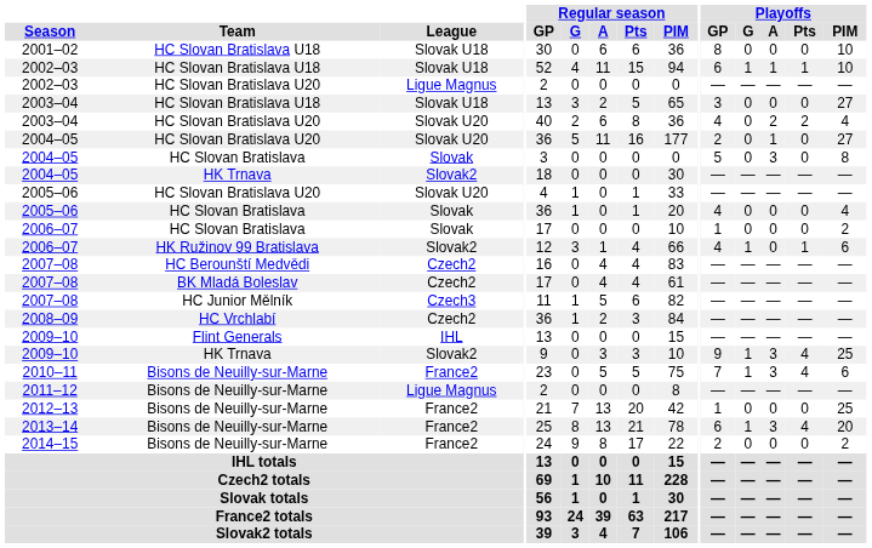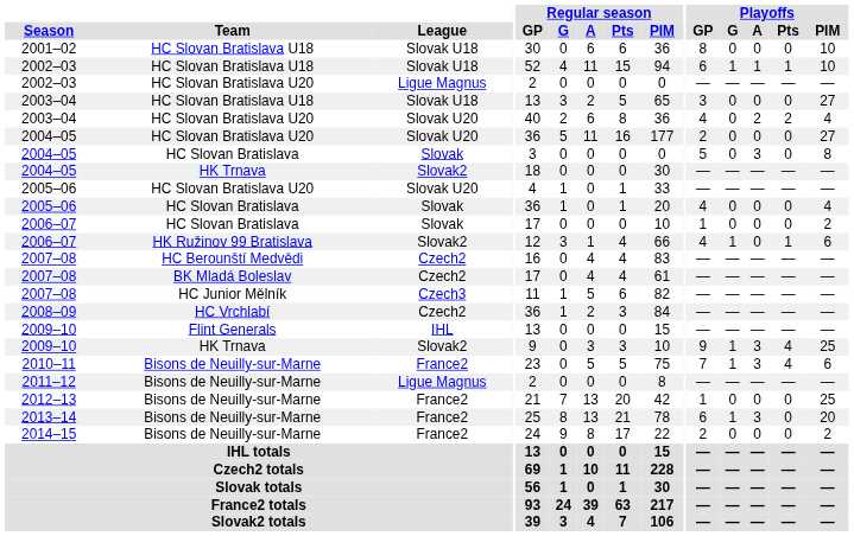 <table border="0" cellpadding="1" cellspacing="0" style="text-align:center; width:60em">
 <tr bgcolor="#e0e0e0">
 <th colspan="3" bgcolor="#ffffff"></th>
 <th rowspan="99" bgcolor="#ffffff"></th>
 <th colspan="5"><a href='#'>Regular season</a></th>
 <th rowspan="99" bgcolor="#ffffff"></th>
 <th colspan="5"><a href='#'>Playoffs</a></th>
 </tr>
 <tr bgcolor="#e0e0e0">
 <th><a href='#'>Season</a></th>
 <th>Team</th>
 <th>League</th>
 <th>GP</th>
 <th><a href='#'>G</a></th>
 <th><a href='#'>A</a></th>
 <th><a href='#'>Pts</a></th>
 <th><a href='#'>PIM</a></th>
 <th>GP</th>
 <th>G</th>
 <th>A</th>
 <th>Pts</th>
 <th>PIM</th>
 </tr>
 <tr>
 <td>2001–02</td>
 <td><a href='#'>HC Slovan Bratislava</a> U18</td>
 <td>Slovak U18</td>
 <td>30</td>
 <td>0</td>
 <td>6</td>
 <td>6</td>
 <td>36</td>
 <td>8</td>
 <td>0</td>
 <td>0</td>
 <td>0</td>
 <td>10</td>
 </tr>
 <tr bgcolor="#f0f0f0">
 <td>2002–03</td>
 <td>HC Slovan Bratislava U18</td>
 <td>Slovak U18</td>
 <td>52</td>
 <td>4</td>
 <td>11</td>
 <td>15</td>
 <td>94</td>
 <td>6</td>
 <td>1</td>
 <td>1</td>
 <td>1</td>
 <td>10</td>
 </tr>
 <tr>
 <td>2002–03</td>
 <td>HC Slovan Bratislava U20</td>
 <td><a href='#'>Ligue Magnus</a></td>
 <td>2</td>
 <td>0</td>
 <td>0</td>
 <td>0</td>
 <td>0</td>
 <td>—</td>
 <td>—</td>
 <td>—</td>
 <td>—</td>
 <td>—</td>
 </tr>
 <tr bgcolor="#f0f0f0">
 <td>2003–04</td>
 <td>HC Slovan Bratislava U18</td>
 <td>Slovak U18</td>
 <td>13</td>
 <td>3</td>
 <td>2</td>
 <td>5</td>
 <td>65</td>
 <td>3</td>
 <td>0</td>
 <td>0</td>
 <td>0</td>
 <td>27</td>
 </tr>
 <tr>
 <td>2003–04</td>
 <td>HC Slovan Bratislava U20</td>
 <td>Slovak U20</td>
 <td>40</td>
 <td>2</td>
 <td>6</td>
 <td>8</td>
 <td>36</td>
 <td>4</td>
 <td>0</td>
 <td>2</td>
 <td>2</td>
 <td>4</td>
 </tr>
 <tr bgcolor="#f0f0f0">
 <td>2004–05</td>
 <td>HC Slovan Bratislava U20</td>
 <td>Slovak U20</td>
 <td>36</td>
 <td>5</td>
 <td>11</td>
 <td>16</td>
 <td>177</td>
 <td>2</td>
 <td>0</td>
-<td>1</td>
+<td>0</td>
 <td>0</td>
 <td>27</td>
 </tr>
 <tr>
 <td><a href='#'>2004–05</a></td>
 <td>HC Slovan Bratislava</td>
 <td><a href='#'>Slovak</a></td>
 <td>3</td>
 <td>0</td>
 <td>0</td>
 <td>0</td>
 <td>0</td>
 <td>5</td>
 <td>0</td>
 <td>3</td>
 <td>0</td>
 <td>8</td>
 </tr>
 <tr bgcolor="#f0f0f0">
 <td><a href='#'>2004–05</a></td>
 <td><a href='#'>HK Trnava</a></td>
 <td><a href='#'>Slovak2</a></td>
 <td>18</td>
 <td>0</td>
 <td>0</td>
 <td>0</td>
 <td>30</td>
 <td>—</td>
 <td>—</td>
 <td>—</td>
 <td>—</td>
 <td>—</td>
 </tr>
 <tr>
 <td>2005–06</td>
 <td>HC Slovan Bratislava U20</td>
 <td>Slovak U20</td>
 <td>4</td>
 <td>1</td>
 <td>0</td>
 <td>1</td>
 <td>33</td>
 <td>—</td>
 <td>—</td>
 <td>—</td>
 <td>—</td>
 <td>—</td>
 </tr>
 <tr bgcolor="#f0f0f0">
 <td><a href='#'>2005–06</a></td>
 <td>HC Slovan Bratislava</td>
 <td>Slovak</td>
 <td>36</td>
 <td>1</td>
 <td>0</td>
 <td>1</td>
 <td>20</td>
 <td>4</td>
 <td>0</td>
 <td>0</td>
 <td>0</td>
 <td>4</td>
 </tr>
 <tr>
 <td><a href='#'>2006–07</a></td>
 <td>HC Slovan Bratislava</td>
 <td>Slovak</td>
 <td>17</td>
 <td>0</td>
 <td>0</td>
 <td>0</td>
 <td>10</td>
 <td>1</td>
 <td>0</td>
 <td>0</td>
 <td>0</td>
 <td>2</td>
 </tr>
 <tr bgcolor="#f0f0f0">
 <td><a href='#'>2006–07</a></td>
 <td><a href='#'>HK Ružinov 99 Bratislava</a></td>
 <td>Slovak2</td>
 <td>12</td>
 <td>3</td>
 <td>1</td>
 <td>4</td>
 <td>66</td>
 <td>4</td>
 <td>1</td>
 <td>0</td>
 <td>1</td>
 <td>6</td>
 </tr>
 <tr>
 <td><a href='#'>2007–08</a></td>
 <td><a href='#'>HC Berounští Medvědi</a></td>
 <td><a href='#'>Czech2</a></td>
 <td>16</td>
 <td>0</td>
 <td>4</td>
 <td>4</td>
 <td>83</td>
 <td>—</td>
 <td>—</td>
 <td>—</td>
 <td>—</td>
 <td>—</td>
 </tr>
 <tr bgcolor="#f0f0f0">
 <td><a href='#'>2007–08</a></td>
 <td><a href='#'>BK Mladá Boleslav</a></td>
 <td>Czech2</td>
 <td>17</td>
 <td>0</td>
 <td>4</td>
 <td>4</td>
 <td>61</td>
 <td>—</td>
 <td>—</td>
 <td>—</td>
 <td>—</td>
 <td>—</td>
 </tr>
 <tr>
 <td><a href='#'>2007–08</a></td>
 <td>HC Junior Mělník</td>
 <td><a href='#'>Czech3</a></td>
 <td>11</td>
 <td>1</td>
 <td>5</td>
 <td>6</td>
 <td>82</td>
 <td>—</td>
 <td>—</td>
 <td>—</td>
 <td>—</td>
 <td>—</td>
 </tr>
 <tr bgcolor="#f0f0f0">
 <td><a href='#'>2008–09</a></td>
 <td><a href='#'>HC Vrchlabí</a></td>
 <td>Czech2</td>
 <td>36</td>
 <td>1</td>
 <td>2</td>
 <td>3</td>
 <td>84</td>
 <td>—</td>
 <td>—</td>
 <td>—</td>
 <td>—</td>
 <td>—</td>
 </tr>
 <tr>
 <td><a href='#'>2009–10</a></td>
 <td><a href='#'>Flint Generals</a></td>
 <td><a href='#'>IHL</a></td>
 <td>13</td>
 <td>0</td>
 <td>0</td>
 <td>0</td>
 <td>15</td>
 <td>—</td>
 <td>—</td>
 <td>—</td>
 <td>—</td>
 <td>—</td>
 </tr>
 <tr bgcolor="#f0f0f0">
 <td><a href='#'>2009–10</a></td>
 <td>HK Trnava</td>
 <td>Slovak2</td>
 <td>9</td>
 <td>0</td>
 <td>3</td>
 <td>3</td>
 <td>10</td>
 <td>9</td>
 <td>1</td>
 <td>3</td>
 <td>4</td>
 <td>25</td>
 </tr>
 <tr>
 <td><a href='#'>2010–11</a></td>
 <td><a href='#'>Bisons de Neuilly-sur-Marne</a></td>
 <td><a href='#'>France2</a></td>
 <td>23</td>
 <td>0</td>
 <td>5</td>
 <td>5</td>
 <td>75</td>
 <td>7</td>
 <td>1</td>
 <td>3</td>
 <td>4</td>
 <td>6</td>
 </tr>
 <tr bgcolor="#f0f0f0">
 <td><a href='#'>2011–12</a></td>
 <td>Bisons de Neuilly-sur-Marne</td>
 <td><a href='#'>Ligue Magnus</a></td>
 <td>2</td>
 <td>0</td>
 <td>0</td>
 <td>0</td>
 <td>8</td>
 <td>—</td>
 <td>—</td>
 <td>—</td>
 <td>—</td>
 <td>—</td>
 </tr>
 <tr>
 <td><a href='#'>2012–13</a></td>
 <td>Bisons de Neuilly-sur-Marne</td>
 <td>France2</td>
 <td>21</td>
 <td>7</td>
 <td>13</td>
 <td>20</td>
 <td>42</td>
 <td>1</td>
 <td>0</td>
 <td>0</td>
 <td>0</td>
 <td>25</td>
 </tr>
 <tr bgcolor="#f0f0f0">
 <td><a href='#'>2013–14</a></td>
 <td>Bisons de Neuilly-sur-Marne</td>
 <td>France2</td>
 <td>25</td>
 <td>8</td>
 <td>13</td>
 <td>21</td>
 <td>78</td>
 <td>6</td>
 <td>1</td>
 <td>3</td>
-<td>4</td>
+<td>0</td>
 <td>20</td>
 </tr>
 <tr>
 <td><a href='#'>2014–15</a></td>
 <td>Bisons de Neuilly-sur-Marne</td>
 <td>France2</td>
 <td>24</td>
 <td>9</td>
 <td>8</td>
 <td>17</td>
 <td>22</td>
 <td>2</td>
 <td>0</td>
 <td>0</td>
 <td>0</td>
 <td>2</td>
 </tr>
 <tr>
 </tr>
 <tr ALIGN="center" bgcolor="#e0e0e0">
 <th colspan="3">IHL totals</th>
 <th ALIGN="center">13</th>
 <th ALIGN="center">0</th>
 <th ALIGN="center">0</th>
 <th ALIGN="center">0</th>
 <th ALIGN="center">15</th>
 <th ALIGN="center">—</th>
 <th ALIGN="center">—</th>
 <th ALIGN="center">—</th>
 <th ALIGN="center">—</th>
 <th ALIGN="center">—</th>
 </tr>
 <tr>
 </tr>
 <tr ALIGN="center" bgcolor="#e0e0e0">
 <th colspan="3">Czech2 totals</th>
 <th ALIGN="center">69</th>
 <th ALIGN="center">1</th>
 <th ALIGN="center">10</th>
 <th ALIGN="center">11</th>
 <th ALIGN="center">228</th>
 <th ALIGN="center">—</th>
 <th ALIGN="center">—</th>
 <th ALIGN="center">—</th>
 <th ALIGN="center">—</th>
 <th ALIGN="center">—</th>
 </tr>
 <tr>
 </tr>
 <tr ALIGN="center" bgcolor="#e0e0e0">
 <th colspan="3">Slovak totals</th>
 <th ALIGN="center">56</th>
 <th ALIGN="center">1</th>
 <th ALIGN="center">0</th>
 <th ALIGN="center">1</th>
 <th ALIGN="center">30</th>
 <th ALIGN="center">—</th>
 <th ALIGN="center">—</th>
 <th ALIGN="center">—</th>
 <th ALIGN="center">—</th>
 <th ALIGN="center">—</th>
 </tr>
 <tr>
 </tr>
 <tr ALIGN="center" bgcolor="#e0e0e0">
 <th colspan="3">France2 totals</th>
 <th ALIGN="center">93</th>
 <th ALIGN="center">24</th>
 <th ALIGN="center">39</th>
 <th ALIGN="center">63</th>
 <th ALIGN="center">217</th>
 <th ALIGN="center">—</th>
 <th ALIGN="center">—</th>
 <th ALIGN="center">—</th>
 <th ALIGN="center">—</th>
 <th ALIGN="center">—</th>
 </tr>
 <tr>
 </tr>
 <tr ALIGN="center" bgcolor="#e0e0e0">
 <th colspan="3">Slovak2 totals</th>
 <th ALIGN="center">39</th>
 <th ALIGN="center">3</th>
 <th ALIGN="center">4</th>
 <th ALIGN="center">7</th>
 <th ALIGN="center">106</th>
 <th ALIGN="center">—</th>
 <th ALIGN="center">—</th>
 <th ALIGN="center">—</th>
 <th ALIGN="center">—</th>
 <th ALIGN="center">—</th>
 </tr>
 </table>
